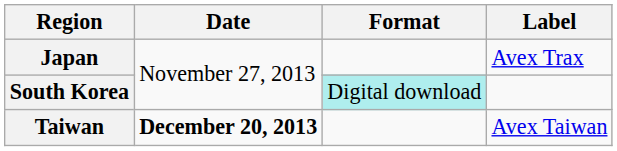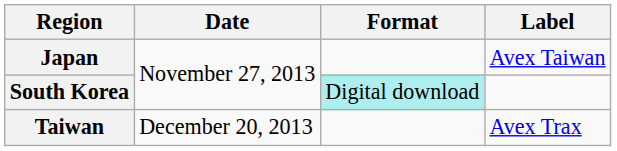 <table class="wikitable plainrowheaders">
 <tr>
 <th scope="col">Region</th>
 <th scope="col">Date</th>
 <th scope="col">Format</th>
 <th scope="col">Label</th>
 </tr>
 <tr>
 <th scope="row">Japan</th>
 <td rowspan="2">November 27, 2013</td>
 <td></td>
-<td><a href='#'>Avex Trax</a></td>
+<td><a href='#'>Avex Taiwan</a></td>
 </tr>
 <tr>
 <th scope="row">South Korea</th>
 <td style="background: paleturquoise;">Digital download</td>
 <td></td>
 </tr>
 <tr>
 <th scope="row">Taiwan</th>
-<td><strong>December 20, 2013</strong></td>
+<td>December 20, 2013</td>
 <td></td>
-<td><a href='#'>Avex Taiwan</a></td>
+<td><a href='#'>Avex Trax</a></td>
 </tr>
 </table>
